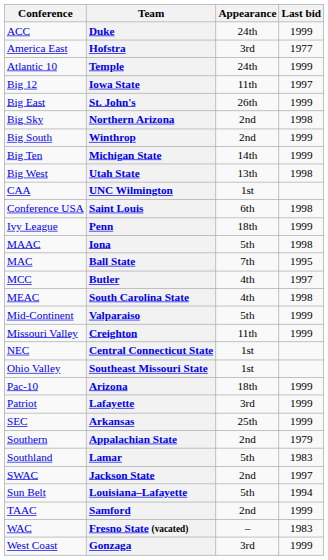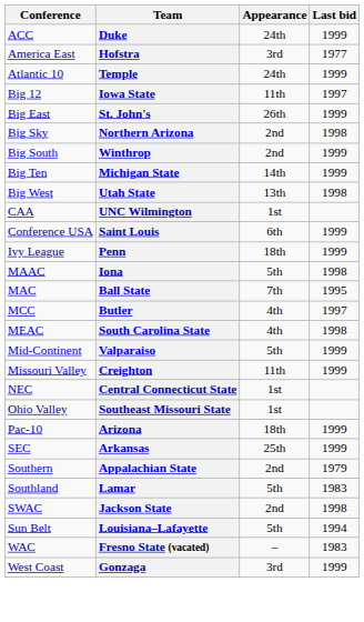 <table class="wikitable sortable plainrowheaders">
 <tr>
 <th scope="col">Conference</th>
 <th scope="col">Team</th>
 <th scope="col" data-sort-type="number">Appearance</th>
 <th scope="col">Last bid</th>
 </tr>
 <tr>
 <td><a href='#'>ACC</a></td>
 <th scope="row" style="text-align:left"><a href='#'>Duke</a></th>
 <td align=center>24th</td>
 <td align=center>1999</td>
 </tr>
 <tr>
 <td><a href='#'>America East</a></td>
 <th scope="row" style="text-align:left"><a href='#'>Hofstra</a></th>
 <td align=center>3rd</td>
 <td align=center>1977</td>
 </tr>
 <tr>
 <td><a href='#'>Atlantic 10</a></td>
 <th scope="row" style="text-align:left"><a href='#'>Temple</a></th>
 <td align=center>24th</td>
 <td align=center>1999</td>
 </tr>
 <tr>
 <td><a href='#'>Big 12</a></td>
 <th scope="row" style="text-align:left"><a href='#'>Iowa State</a></th>
 <td align=center>11th</td>
 <td align=center>1997</td>
 </tr>
 <tr>
 <td><a href='#'>Big East</a></td>
 <th scope="row" style="text-align:left"><a href='#'>St. John's</a></th>
 <td align=center>26th</td>
 <td align=center>1999</td>
 </tr>
 <tr>
 <td><a href='#'>Big Sky</a></td>
 <th scope="row" style="text-align:left"><a href='#'>Northern Arizona</a></th>
 <td align=center>2nd</td>
 <td align=center>1998</td>
 </tr>
 <tr>
 <td><a href='#'>Big South</a></td>
 <th scope="row" style="text-align:left"><a href='#'>Winthrop</a></th>
 <td align=center>2nd</td>
 <td align=center>1999</td>
 </tr>
 <tr>
 <td><a href='#'>Big Ten</a></td>
 <th scope="row" style="text-align:left"><a href='#'>Michigan State</a></th>
 <td align=center>14th</td>
 <td align=center>1999</td>
 </tr>
 <tr>
 <td><a href='#'>Big West</a></td>
 <th scope="row" style="text-align:left"><a href='#'>Utah State</a></th>
 <td align=center>13th</td>
 <td align=center>1998</td>
 </tr>
 <tr>
 <td><a href='#'>CAA</a></td>
 <th scope="row" style="text-align:left"><a href='#'>UNC Wilmington</a></th>
 <td align=center>1st</td>
 <td align=center></td>
 </tr>
 <tr>
 <td><a href='#'>Conference USA</a></td>
 <th scope="row" style="text-align:left"><a href='#'>Saint Louis</a></th>
 <td align=center>6th</td>
-<td align=center>1998</td>
+<td align=center>1999</td>
 </tr>
 <tr>
 <td><a href='#'>Ivy League</a></td>
 <th scope="row" style="text-align:left"><a href='#'>Penn</a></th>
 <td align=center>18th</td>
 <td align=center>1999</td>
 </tr>
 <tr>
 <td><a href='#'>MAAC</a></td>
 <th scope="row" style="text-align:left"><a href='#'>Iona</a></th>
 <td align=center>5th</td>
 <td align=center>1998</td>
 </tr>
 <tr>
 <td><a href='#'>MAC</a></td>
 <th scope="row" style="text-align:left"><a href='#'>Ball State</a></th>
 <td align=center>7th</td>
 <td align=center>1995</td>
 </tr>
 <tr>
 <td><a href='#'>MCC</a></td>
 <th scope="row" style="text-align:left"><a href='#'>Butler</a></th>
 <td align=center>4th</td>
 <td align=center>1997</td>
 </tr>
 <tr>
 <td><a href='#'>MEAC</a></td>
 <th scope="row" style="text-align:left"><a href='#'>South Carolina State</a></th>
 <td align=center>4th</td>
 <td align=center>1998</td>
 </tr>
 <tr>
 <td><a href='#'>Mid-Continent</a></td>
 <th scope="row" style="text-align:left"><a href='#'>Valparaiso</a></th>
 <td align=center>5th</td>
 <td align=center>1999</td>
 </tr>
 <tr>
 <td><a href='#'>Missouri Valley</a></td>
 <th scope="row" style="text-align:left"><a href='#'>Creighton</a></th>
 <td align=center>11th</td>
 <td align=center>1999</td>
 </tr>
 <tr>
 <td><a href='#'>NEC</a></td>
 <th scope="row" style="text-align:left"><a href='#'>Central Connecticut State</a></th>
 <td align=center>1st</td>
 <td align=center></td>
 </tr>
 <tr>
 <td><a href='#'>Ohio Valley</a></td>
 <th scope="row" style="text-align:left"><a href='#'>Southeast Missouri State</a></th>
 <td align=center>1st</td>
 <td align=center></td>
 </tr>
 <tr>
 <td><a href='#'>Pac-10</a></td>
 <th scope="row" style="text-align:left"><a href='#'>Arizona</a></th>
 <td align=center>18th</td>
 <td align=center>1999</td>
 </tr>
 <tr>
-<td><a href='#'>Patriot</a></td>
-<th scope="row" style="text-align:left"><a href='#'>Lafayette</a></th>
-<td align=center>3rd</td>
-<td align=center>1999</td>
-</tr>
-<tr>
 <td><a href='#'>SEC</a></td>
 <th scope="row" style="text-align:left"><a href='#'>Arkansas</a></th>
 <td align=center>25th</td>
 <td align=center>1999</td>
 </tr>
 <tr>
 <td><a href='#'>Southern</a></td>
 <th scope="row" style="text-align:left"><a href='#'>Appalachian State</a></th>
 <td align=center>2nd</td>
 <td align=center>1979</td>
 </tr>
 <tr>
 <td><a href='#'>Southland</a></td>
 <th scope="row" style="text-align:left"><a href='#'>Lamar</a></th>
 <td align=center>5th</td>
 <td align=center>1983</td>
 </tr>
 <tr>
 <td><a href='#'>SWAC</a></td>
 <th scope="row" style="text-align:left"><a href='#'>Jackson State</a></th>
 <td align=center>2nd</td>
-<td align=center>1997</td>
+<td align=center>1998</td>
 </tr>
 <tr>
 <td><a href='#'>Sun Belt</a></td>
 <th scope="row" style="text-align:left"><a href='#'>Louisiana–Lafayette</a></th>
 <td align=center>5th</td>
 <td align=center>1994</td>
-</tr>
-<tr>
-<td><a href='#'>TAAC</a></td>
-<th scope="row" style="text-align:left"><a href='#'>Samford</a></th>
-<td align=center>2nd</td>
-<td align=center>1999</td>
 </tr>
 <tr>
 <td><a href='#'>WAC</a></td>
 <th scope="row" style="text-align:left"><a href='#'>Fresno State</a> <small>(vacated)</small></th>
 <td align=center>–</td>
 <td align=center>1983</td>
 </tr>
 <tr>
 <td><a href='#'>West Coast</a></td>
 <th scope="row" style="text-align:left"><a href='#'>Gonzaga</a></th>
 <td align=center>3rd</td>
 <td align=center>1999</td>
 </tr>
 </table>
